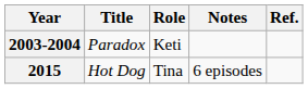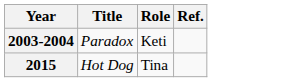 <table class="wikitable sortable plainrowheaders">
 <tr>
 <th scope="col">Year</th>
 <th scope="col">Title</th>
 <th scope="col">Role</th>
-<th scope="col">Notes</th>
 <th scope="col">Ref.</th>
 </tr>
 <tr>
 <th scope="row">2003-2004</th>
 <td><em>Paradox</em></td>
 <td>Keti</td>
-<td></td>
 <td align="center"></td>
 </tr>
 <tr>
 <th scope="row">2015</th>
 <td><em>Hot Dog</em></td>
 <td>Tina</td>
-<td>6 episodes</td>
 <td align="center"></td>
 </tr>
 </table>
